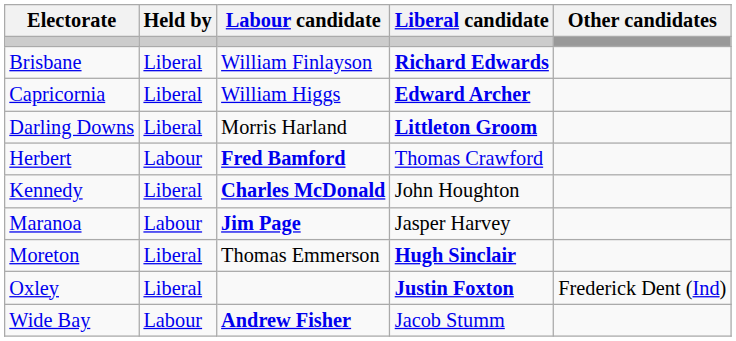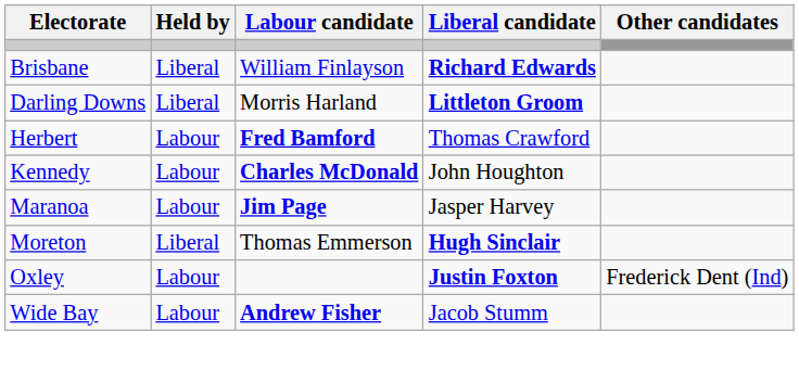 <table class="wikitable">
 <tr>
 <th>Electorate</th>
 <th>Held by</th>
 <th><a href='#'>Labour</a> candidate</th>
 <th><a href='#'>Liberal</a> candidate</th>
 <th>Other candidates</th>
 </tr>
 <tr bgcolor="#cccccc">
 <td></td>
 <td></td>
 <td></td>
 <td></td>
 <td bgcolor="#999999"></td>
 </tr>
 <tr>
 <td><a href='#'>Brisbane</a></td>
 <td><a href='#'>Liberal</a></td>
 <td><a href='#'>William Finlayson</a></td>
 <td><strong><a href='#'>Richard Edwards</a></strong></td>
 <td></td>
 </tr>
 <tr>
-<td><a href='#'>Capricornia</a></td>
-<td><a href='#'>Liberal</a></td>
-<td><a href='#'>William Higgs</a></td>
-<td><strong><a href='#'>Edward Archer</a></strong></td>
-<td></td>
-</tr>
-<tr>
 <td><a href='#'>Darling Downs</a></td>
 <td><a href='#'>Liberal</a></td>
 <td>Morris Harland</td>
 <td><strong><a href='#'>Littleton Groom</a></strong></td>
 <td></td>
 </tr>
 <tr>
 <td><a href='#'>Herbert</a></td>
 <td><a href='#'>Labour</a></td>
 <td><strong><a href='#'>Fred Bamford</a></strong></td>
 <td><a href='#'>Thomas Crawford</a></td>
 <td></td>
 </tr>
 <tr>
 <td><a href='#'>Kennedy</a></td>
-<td><a href='#'>Liberal</a></td>
+<td><a href='#'>Labour</a></td>
 <td><strong><a href='#'>Charles McDonald</a></strong></td>
 <td>John Houghton</td>
 <td></td>
 </tr>
 <tr>
 <td><a href='#'>Maranoa</a></td>
 <td><a href='#'>Labour</a></td>
 <td><strong><a href='#'>Jim Page</a></strong></td>
 <td>Jasper Harvey</td>
 <td></td>
 </tr>
 <tr>
 <td><a href='#'>Moreton</a></td>
 <td><a href='#'>Liberal</a></td>
 <td>Thomas Emmerson</td>
 <td><strong><a href='#'>Hugh Sinclair</a></strong></td>
 <td></td>
 </tr>
 <tr>
 <td><a href='#'>Oxley</a></td>
-<td><a href='#'>Liberal</a></td>
+<td><a href='#'>Labour</a></td>
 <td></td>
 <td><strong><a href='#'>Justin Foxton</a></strong></td>
 <td>Frederick Dent (<a href='#'>Ind</a>)</td>
 </tr>
 <tr>
 <td><a href='#'>Wide Bay</a></td>
 <td><a href='#'>Labour</a></td>
 <td><strong><a href='#'>Andrew Fisher</a></strong></td>
 <td><a href='#'>Jacob Stumm</a></td>
 <td></td>
 </tr>
 </table>
